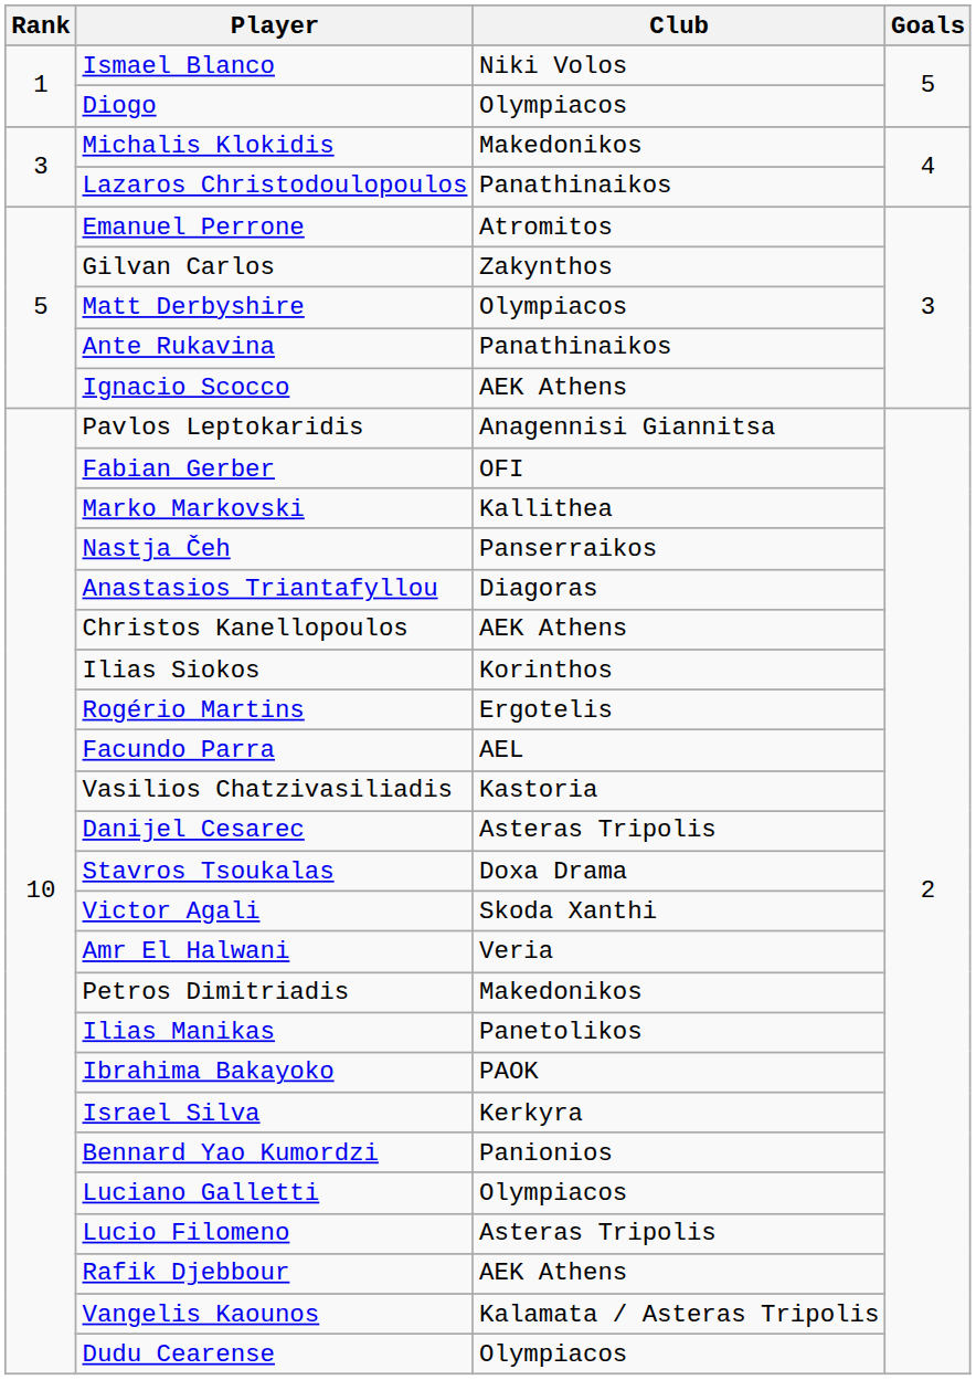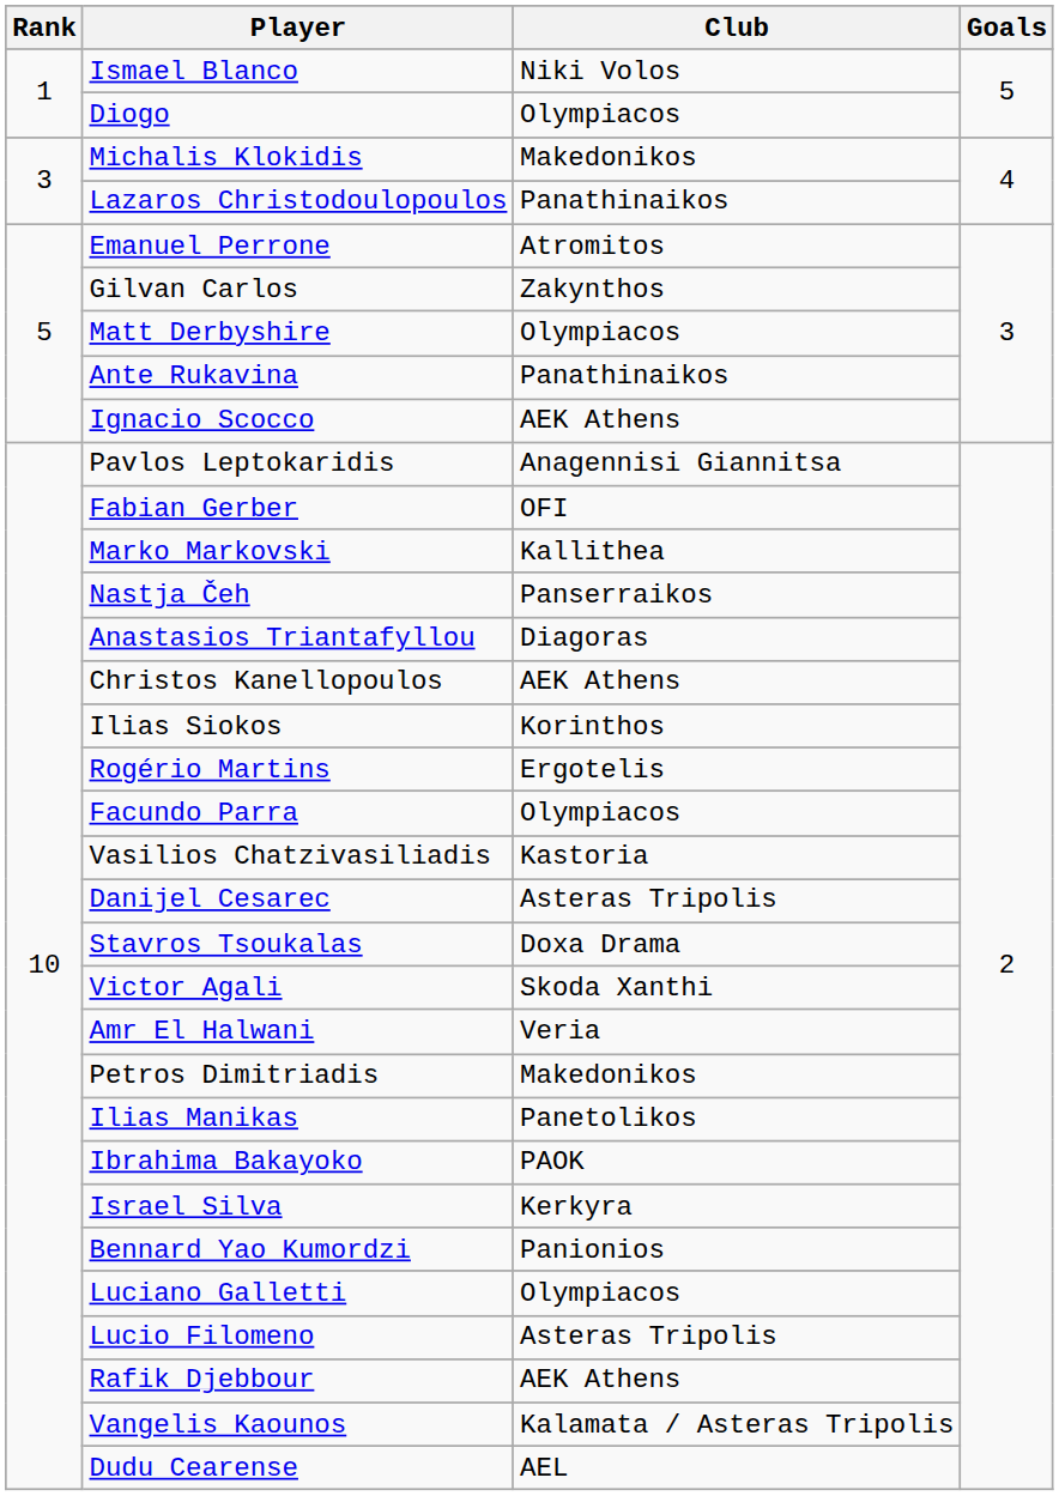 <table class="wikitable sortable" style="text-align:center">
 <tr>
 <th>Rank</th>
 <th>Player</th>
 <th>Club</th>
 <th>Goals</th>
 </tr>
 <tr>
 <td rowspan=2>1</td>
 <td align="left"> <a href='#'>Ismael Blanco</a></td>
 <td align="left">Niki Volos</td>
 <td rowspan=2>5</td>
 </tr>
 <tr>
 <td align="left"> <a href='#'>Diogo</a></td>
 <td align="left">Olympiacos</td>
 </tr>
 <tr>
 <td rowspan=2>3</td>
 <td align="left"> <a href='#'>Michalis Klokidis</a></td>
 <td align="left">Makedonikos</td>
 <td rowspan=2>4</td>
 </tr>
 <tr>
 <td align="left"> <a href='#'>Lazaros Christodoulopoulos</a></td>
 <td align="left">Panathinaikos</td>
 </tr>
 <tr>
 <td rowspan=5>5</td>
 <td align="left"> <a href='#'>Emanuel Perrone</a></td>
 <td align="left">Atromitos</td>
 <td rowspan=5>3</td>
 </tr>
 <tr>
 <td align="left"> Gilvan Carlos</td>
 <td align="left">Zakynthos</td>
 </tr>
 <tr>
 <td align="left"> <a href='#'>Matt Derbyshire</a></td>
 <td align="left">Olympiacos</td>
 </tr>
 <tr>
 <td align="left"> <a href='#'>Ante Rukavina</a></td>
 <td align="left">Panathinaikos</td>
 </tr>
 <tr>
 <td align="left"> <a href='#'>Ignacio Scocco</a></td>
 <td align="left">AEK Athens</td>
 </tr>
 <tr>
 <td rowspan=24>10</td>
 <td align="left"> Pavlos Leptokaridis</td>
 <td align="left">Anagennisi Giannitsa</td>
 <td rowspan=24>2</td>
 </tr>
 <tr>
 <td align="left"> <a href='#'>Fabian Gerber</a></td>
 <td align="left">OFI</td>
 </tr>
 <tr>
 <td align="left"> <a href='#'>Marko Markovski</a></td>
 <td align="left">Kallithea</td>
 </tr>
 <tr>
 <td align="left"> <a href='#'>Nastja Čeh</a></td>
 <td align="left">Panserraikos</td>
 </tr>
 <tr>
 <td align="left"> <a href='#'>Anastasios Triantafyllou</a></td>
 <td align="left">Diagoras</td>
 </tr>
 <tr>
 <td align="left"> Christos Kanellopoulos</td>
 <td align="left">AEK Athens</td>
 </tr>
 <tr>
 <td align="left"> Ilias Siokos</td>
 <td align="left">Korinthos</td>
 </tr>
 <tr>
 <td align="left"> <a href='#'>Rogério Martins</a></td>
 <td align="left">Ergotelis</td>
 </tr>
 <tr>
 <td align="left"> <a href='#'>Facundo Parra</a></td>
-<td align="left">AEL</td>
+<td align="left">Olympiacos</td>
 </tr>
 <tr>
 <td align="left"> Vasilios Chatzivasiliadis</td>
 <td align="left">Kastoria</td>
 </tr>
 <tr>
 <td align="left"> <a href='#'>Danijel Cesarec</a></td>
 <td align="left">Asteras Tripolis</td>
 </tr>
 <tr>
 <td align="left"> <a href='#'>Stavros Tsoukalas</a></td>
 <td align="left">Doxa Drama</td>
 </tr>
 <tr>
 <td align="left"> <a href='#'>Victor Agali</a></td>
 <td align="left">Skoda Xanthi</td>
 </tr>
 <tr>
 <td align="left"> <a href='#'>Amr El Halwani</a></td>
 <td align="left">Veria</td>
 </tr>
 <tr>
 <td align="left"> Petros Dimitriadis</td>
 <td align="left">Makedonikos</td>
 </tr>
 <tr>
 <td align="left"> <a href='#'>Ilias Manikas</a></td>
 <td align="left">Panetolikos</td>
 </tr>
 <tr>
 <td align="left"> <a href='#'>Ibrahima Bakayoko</a></td>
 <td align="left">PAOK</td>
 </tr>
 <tr>
 <td align="left"> <a href='#'>Israel Silva</a></td>
 <td align="left">Kerkyra</td>
 </tr>
 <tr>
 <td align="left"> <a href='#'>Bennard Yao Kumordzi</a></td>
 <td align="left">Panionios</td>
 </tr>
 <tr>
 <td align="left"> <a href='#'>Luciano Galletti</a></td>
 <td align="left">Olympiacos</td>
 </tr>
 <tr>
 <td align="left"> <a href='#'>Lucio Filomeno</a></td>
 <td align="left">Asteras Tripolis</td>
 </tr>
 <tr>
 <td align="left"> <a href='#'>Rafik Djebbour</a></td>
 <td align="left">AEK Athens</td>
 </tr>
 <tr>
 <td align="left"> <a href='#'>Vangelis Kaounos</a></td>
 <td align="left">Kalamata / Asteras Tripolis</td>
 </tr>
 <tr>
 <td align="left"> <a href='#'>Dudu Cearense</a></td>
-<td align="left">Olympiacos</td>
+<td align="left">AEL</td>
 </tr>
 </table>
